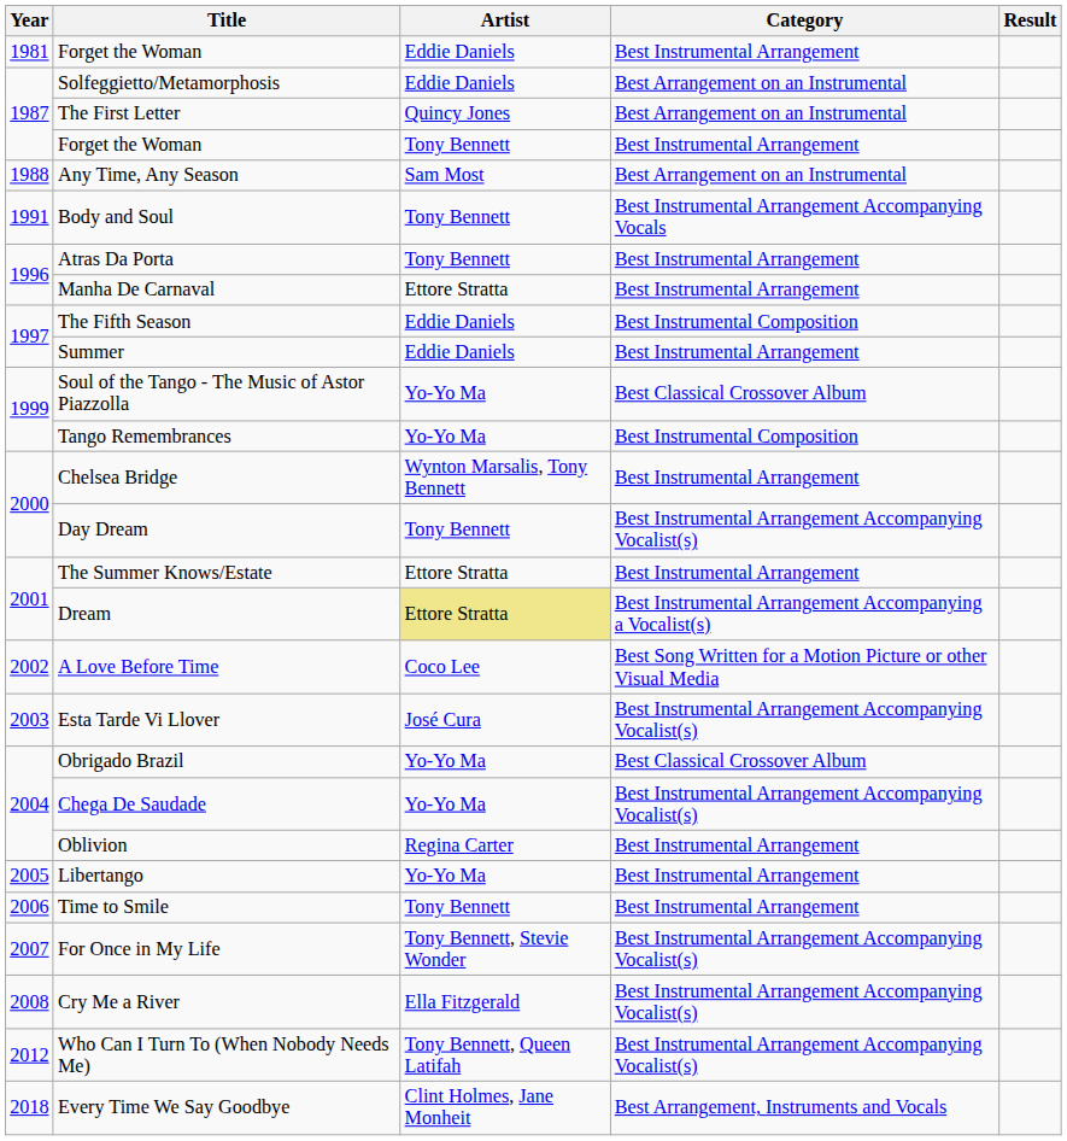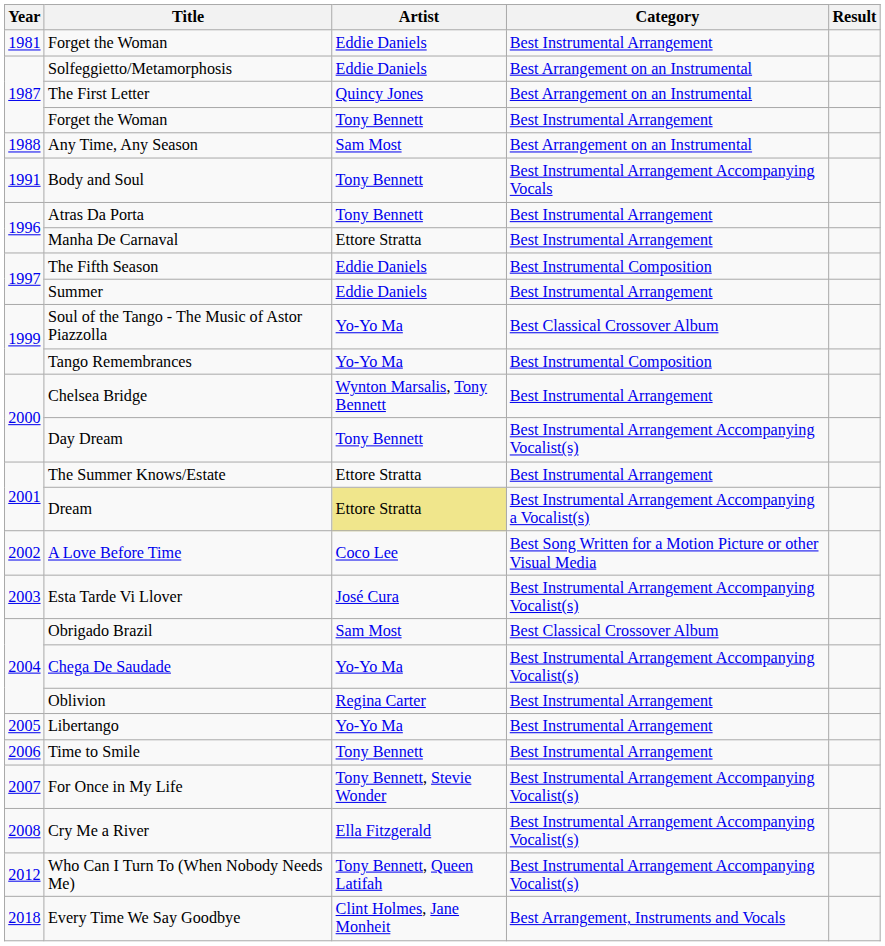 <table class="wikitable sortable">
 <tr>
 <th>Year</th>
 <th>Title</th>
 <th>Artist</th>
 <th>Category</th>
 <th>Result</th>
 </tr>
 <tr>
 <td><a href='#'>1981</a></td>
 <td>Forget the Woman</td>
 <td><a href='#'>Eddie Daniels</a></td>
 <td><a href='#'>Best Instrumental Arrangement</a></td>
 <td></td>
 </tr>
 <tr>
 <td rowspan="3"><a href='#'>1987</a></td>
 <td>Solfeggietto/Metamorphosis</td>
 <td><a href='#'>Eddie Daniels</a></td>
 <td><a href='#'>Best Arrangement on an Instrumental</a></td>
 <td></td>
 </tr>
 <tr>
 <td>The First Letter</td>
 <td><a href='#'>Quincy Jones</a></td>
 <td><a href='#'>Best Arrangement on an Instrumental</a></td>
 <td></td>
 </tr>
 <tr>
 <td>Forget the Woman</td>
 <td><a href='#'>Tony Bennett</a></td>
 <td><a href='#'>Best Instrumental Arrangement</a></td>
 <td></td>
 </tr>
 <tr>
 <td><a href='#'>1988</a></td>
 <td>Any Time, Any Season</td>
 <td><a href='#'>Sam Most</a></td>
 <td><a href='#'>Best Arrangement on an Instrumental</a></td>
 <td></td>
 </tr>
 <tr>
 <td><a href='#'>1991</a></td>
 <td>Body and Soul</td>
 <td><a href='#'>Tony Bennett</a></td>
 <td><a href='#'>Best Instrumental Arrangement Accompanying Vocals</a></td>
 <td></td>
 </tr>
 <tr>
 <td rowspan="2"><a href='#'>1996</a></td>
 <td>Atras Da Porta</td>
 <td><a href='#'>Tony Bennett</a></td>
 <td><a href='#'>Best Instrumental Arrangement</a></td>
 <td></td>
 </tr>
 <tr>
 <td>Manha De Carnaval</td>
 <td>Ettore Stratta</td>
 <td><a href='#'>Best Instrumental Arrangement</a></td>
 <td></td>
 </tr>
 <tr>
 <td rowspan="2"><a href='#'>1997</a></td>
 <td>The Fifth Season</td>
 <td><a href='#'>Eddie Daniels</a></td>
 <td><a href='#'>Best Instrumental Composition</a></td>
 <td></td>
 </tr>
 <tr>
 <td>Summer</td>
 <td><a href='#'>Eddie Daniels</a></td>
 <td><a href='#'>Best Instrumental Arrangement</a></td>
 <td></td>
 </tr>
 <tr>
 <td rowspan="2"><a href='#'>1999</a></td>
 <td>Soul of the Tango - The Music of Astor Piazzolla</td>
 <td><a href='#'>Yo-Yo Ma</a></td>
 <td><a href='#'>Best Classical Crossover Album</a></td>
 <td></td>
 </tr>
 <tr>
 <td>Tango Remembrances</td>
 <td><a href='#'>Yo-Yo Ma</a></td>
 <td><a href='#'>Best Instrumental Composition</a></td>
 <td></td>
 </tr>
 <tr>
 <td rowspan="2"><a href='#'>2000</a></td>
 <td>Chelsea Bridge</td>
 <td><a href='#'>Wynton Marsalis</a>, <a href='#'>Tony Bennett</a></td>
 <td><a href='#'>Best Instrumental Arrangement</a></td>
 <td></td>
 </tr>
 <tr>
 <td>Day Dream</td>
 <td><a href='#'>Tony Bennett</a></td>
 <td><a href='#'>Best Instrumental Arrangement Accompanying Vocalist(s)</a></td>
 <td></td>
 </tr>
 <tr>
 <td rowspan="2"><a href='#'>2001</a></td>
 <td>The Summer Knows/Estate</td>
 <td>Ettore Stratta</td>
 <td><a href='#'>Best Instrumental Arrangement</a></td>
 <td></td>
 </tr>
 <tr>
 <td>Dream</td>
 <td style="background: khaki;">Ettore Stratta</td>
 <td><a href='#'>Best Instrumental Arrangement Accompanying a Vocalist(s)</a></td>
 <td></td>
 </tr>
 <tr>
 <td><a href='#'>2002</a></td>
 <td><a href='#'>A Love Before Time</a></td>
 <td><a href='#'>Coco Lee</a></td>
 <td><a href='#'>Best Song Written for a Motion Picture or other Visual Media</a></td>
 <td></td>
 </tr>
 <tr>
 <td><a href='#'>2003</a></td>
 <td>Esta Tarde Vi Llover</td>
 <td><a href='#'>José Cura</a></td>
 <td><a href='#'>Best Instrumental Arrangement Accompanying Vocalist(s)</a></td>
 <td></td>
 </tr>
 <tr>
 <td rowspan="3"><a href='#'>2004</a></td>
 <td>Obrigado Brazil</td>
-<td><a href='#'>Yo-Yo Ma</a></td>
+<td><a href='#'>Sam Most</a></td>
 <td><a href='#'>Best Classical Crossover Album</a></td>
 <td></td>
 </tr>
 <tr>
 <td><a href='#'>Chega De Saudade</a></td>
 <td><a href='#'>Yo-Yo Ma</a></td>
 <td><a href='#'>Best Instrumental Arrangement Accompanying Vocalist(s)</a></td>
 <td></td>
 </tr>
 <tr>
 <td>Oblivion</td>
 <td><a href='#'>Regina Carter</a></td>
 <td><a href='#'>Best Instrumental Arrangement</a></td>
 <td></td>
 </tr>
 <tr>
 <td><a href='#'>2005</a></td>
 <td>Libertango</td>
 <td><a href='#'>Yo-Yo Ma</a></td>
 <td><a href='#'>Best Instrumental Arrangement</a></td>
 <td></td>
 </tr>
 <tr>
 <td><a href='#'>2006</a></td>
 <td>Time to Smile</td>
 <td><a href='#'>Tony Bennett</a></td>
 <td><a href='#'>Best Instrumental Arrangement</a></td>
 <td></td>
 </tr>
 <tr>
 <td><a href='#'>2007</a></td>
 <td>For Once in My Life</td>
 <td><a href='#'>Tony Bennett</a>, <a href='#'>Stevie Wonder</a></td>
 <td><a href='#'>Best Instrumental Arrangement Accompanying Vocalist(s)</a></td>
 <td></td>
 </tr>
 <tr>
 <td><a href='#'>2008</a></td>
 <td>Cry Me a River</td>
 <td><a href='#'>Ella Fitzgerald</a></td>
 <td><a href='#'>Best Instrumental Arrangement Accompanying Vocalist(s)</a></td>
 <td></td>
 </tr>
 <tr>
 <td><a href='#'>2012</a></td>
 <td>Who Can I Turn To (When Nobody Needs Me)</td>
 <td><a href='#'>Tony Bennett</a>, <a href='#'>Queen Latifah</a></td>
 <td><a href='#'>Best Instrumental Arrangement Accompanying Vocalist(s)</a></td>
 <td></td>
 </tr>
 <tr>
 <td><a href='#'>2018</a></td>
 <td>Every Time We Say Goodbye</td>
 <td><a href='#'>Clint Holmes</a>, <a href='#'>Jane Monheit</a></td>
 <td><a href='#'>Best Arrangement, Instruments and Vocals</a></td>
 <td></td>
 </tr>
 </table>
